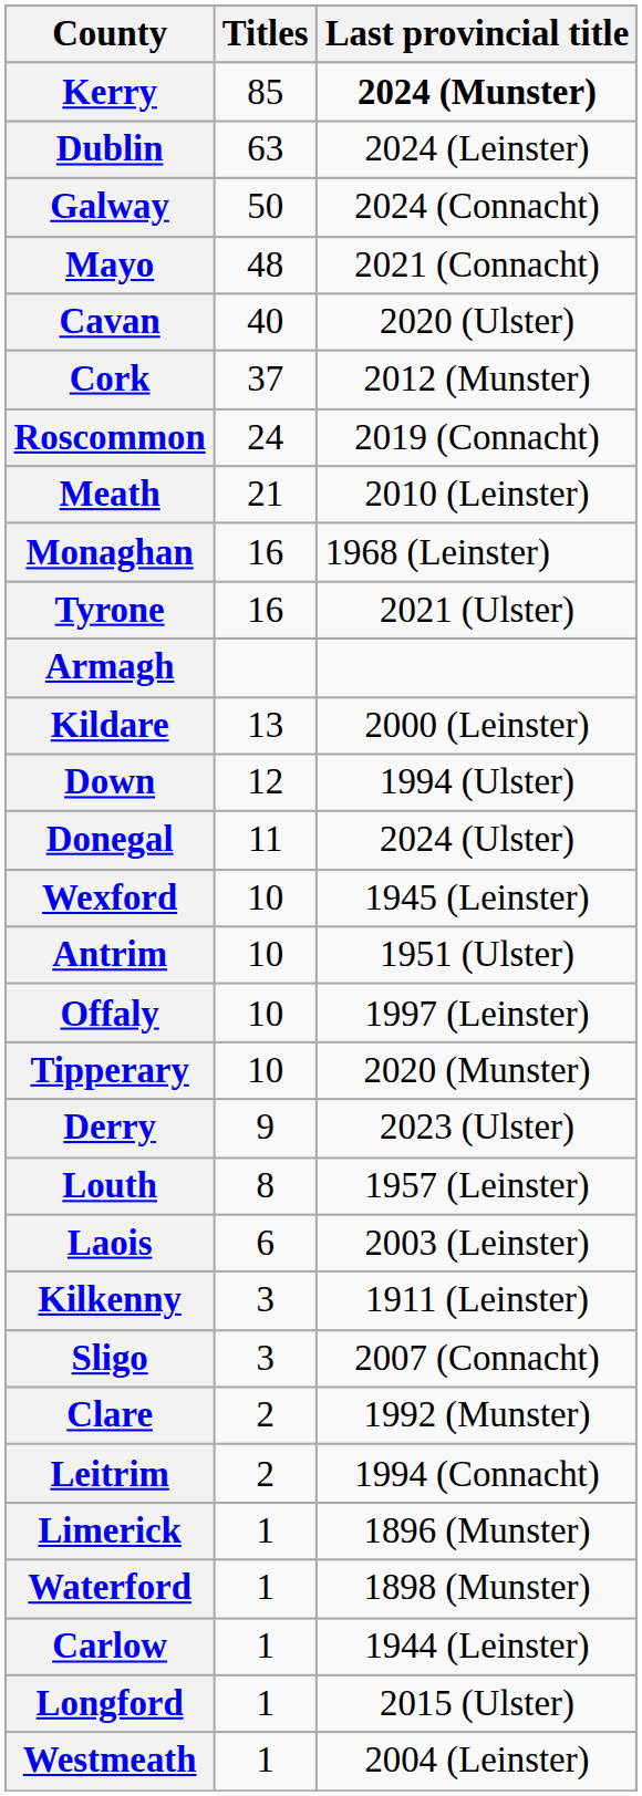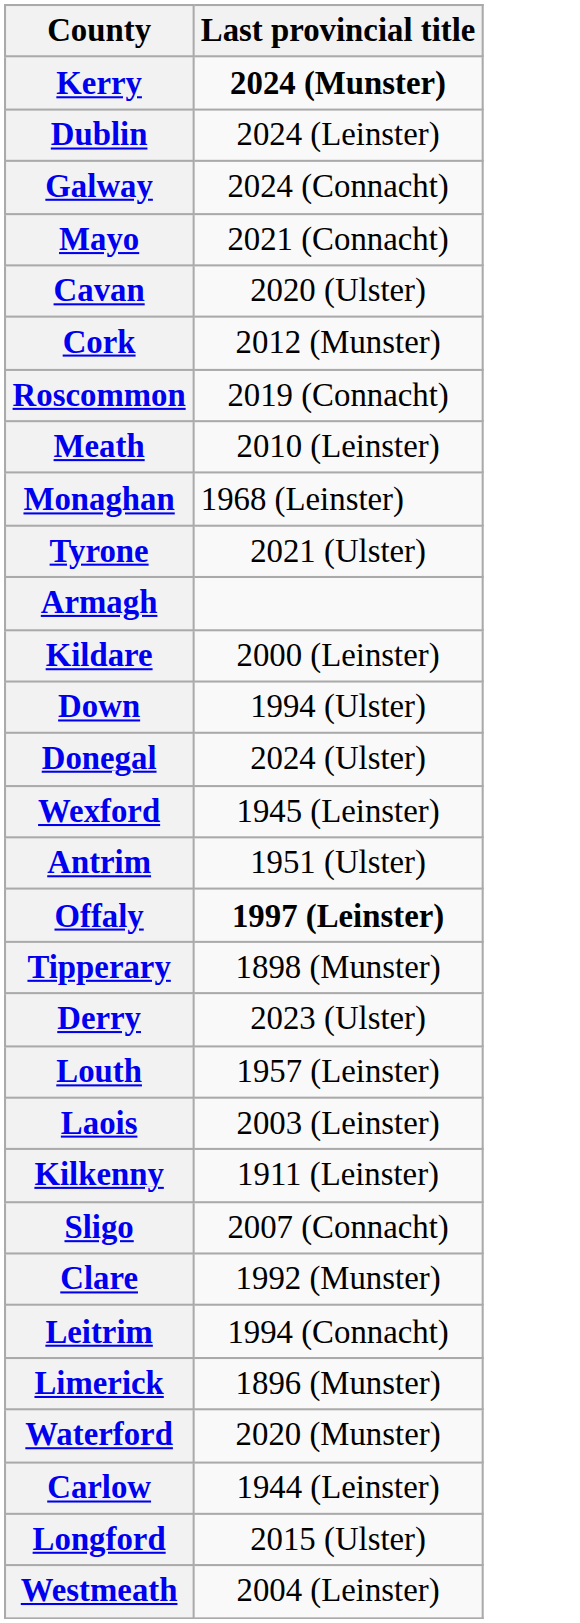 <table class="wikitable plainrowheaders sortable" style="text-align:center">
 <tr>
 <th scope="col">County</th>
-<th>Titles</th>
 <th scope="col">Last provincial title</th>
 </tr>
 <tr>
 <th scope="row"> <a href='#'>Kerry</a></th>
-<td align="center">85</td>
 <td align="center"><strong>2024 (Munster)</strong></td>
 </tr>
 <tr align="left">
 <th scope="row"> <a href='#'>Dublin</a></th>
-<td align="center">63</td>
 <td align="center">2024 (Leinster)</td>
 </tr>
 <tr align="left">
 <th scope="row"> <a href='#'>Galway</a></th>
-<td align="center">50</td>
 <td align="center">2024 (Connacht)</td>
 </tr>
 <tr align="left">
 <th scope="row"> <a href='#'>Mayo</a></th>
-<td align="center">48</td>
 <td align="center">2021 (Connacht)</td>
 </tr>
 <tr align="left">
 <th scope="row"> <a href='#'>Cavan</a></th>
-<td align="center">40</td>
 <td align="center">2020 (Ulster)</td>
 </tr>
 <tr align="left">
 <th scope="row"> <a href='#'>Cork</a></th>
-<td align="center">37</td>
 <td align="center">2012 (Munster)</td>
 </tr>
 <tr align="left">
 <th scope="row"> <a href='#'>Roscommon</a></th>
-<td align="center">24</td>
 <td align="center">2019 (Connacht)</td>
 </tr>
 <tr align="left">
 <th scope="row"> <a href='#'>Meath</a></th>
-<td align="center">21</td>
 <td align="center">2010 (Leinster)</td>
 </tr>
 <tr align="left">
 <th scope="row"> <a href='#'>Monaghan</a></th>
-<td align="center">16</td>
 <td>1968 (Leinster)</td>
 </tr>
 <tr align="left">
 <th scope="row"> <a href='#'>Tyrone</a></th>
-<td align="center">16</td>
 <td align="center">2021 (Ulster)</td>
 </tr>
 <tr align="left">
 <th scope="row"> <a href='#'>Armagh</a></th>
 <td align="center"></td>
-<td align="center"></td>
 </tr>
 <tr align="left">
 <th scope="row"> <a href='#'>Kildare</a></th>
-<td align="center">13</td>
 <td align="center">2000 (Leinster)</td>
 </tr>
 <tr align="left">
 <th scope="row"> <a href='#'>Down</a></th>
-<td align="center">12</td>
 <td align="center">1994 (Ulster)</td>
 </tr>
 <tr align="left">
 <th scope="row"> <a href='#'>Donegal</a></th>
-<td align="center">11</td>
 <td align="center">2024 (Ulster)</td>
 </tr>
 <tr align="left">
 <th scope="row"> <a href='#'>Wexford</a></th>
-<td align="center">10</td>
 <td align="center">1945 (Leinster)</td>
 </tr>
 <tr align="left">
 <th scope="row"> <a href='#'>Antrim</a></th>
-<td align="center">10</td>
 <td align="center">1951 (Ulster)</td>
 </tr>
 <tr align="left">
 <th scope="row"> <a href='#'>Offaly</a></th>
-<td align="center">10</td>
-<td align="center">1997 (Leinster)</td>
+<td align="center"><strong>1997 (Leinster)</strong></td>
 </tr>
 <tr align="left">
 <th scope="row"> <a href='#'>Tipperary</a></th>
-<td align="center">10</td>
-<td align="center">2020 (Munster)</td>
+<td align="center">1898 (Munster)</td>
 </tr>
 <tr align="left">
 <th scope="row"> <a href='#'>Derry</a></th>
-<td align="center">9</td>
 <td align="center">2023 (Ulster)</td>
 </tr>
 <tr align="left">
 <th scope="row"> <a href='#'>Louth</a></th>
-<td align="center">8</td>
 <td align="center">1957 (Leinster)</td>
 </tr>
 <tr align="left">
 <th scope="row"> <a href='#'>Laois</a></th>
-<td align="center">6</td>
 <td align="center">2003 (Leinster)</td>
 </tr>
 <tr>
 <th scope="row"> <a href='#'>Kilkenny</a></th>
-<td>3</td>
 <td>1911 (Leinster)</td>
 </tr>
 <tr>
 <th scope="row"> <a href='#'>Sligo</a></th>
-<td>3</td>
 <td>2007 (Connacht)</td>
 </tr>
 <tr align="left">
 <th scope="row"> <a href='#'>Clare</a></th>
-<td align="center">2</td>
 <td align="center">1992 (Munster)</td>
 </tr>
 <tr>
 <th scope="row"> <a href='#'>Leitrim</a></th>
-<td>2</td>
 <td>1994 (Connacht)</td>
 </tr>
 <tr align="left">
 <th scope="row"> <a href='#'>Limerick</a></th>
-<td align="center">1</td>
 <td align="center">1896 (Munster)</td>
 </tr>
 <tr align="left">
 <th scope="row"> <a href='#'>Waterford</a></th>
-<td align="center">1</td>
-<td align="center">1898 (Munster)</td>
+<td align="center">2020 (Munster)</td>
 </tr>
 <tr>
 <th scope="row"> <a href='#'>Carlow</a></th>
-<td>1</td>
 <td>1944 (Leinster)</td>
 </tr>
 <tr>
 <th scope="row"> <a href='#'>Longford</a></th>
-<td>1</td>
 <td align="center">2015 (Ulster)</td>
 </tr>
 <tr>
 <th scope="row"> <a href='#'>Westmeath</a></th>
-<td>1</td>
 <td>2004 (Leinster)</td>
 </tr>
 </table>
